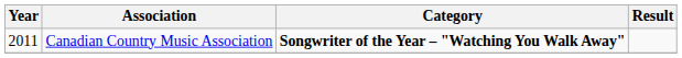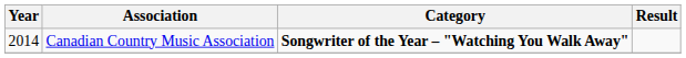 <table class="wikitable">
 <tr>
 <th>Year</th>
 <th>Association</th>
 <th>Category</th>
 <th>Result</th>
 </tr>
 <tr>
-<td>2011</td>
+<td>2014</td>
 <td><a href='#'>Canadian Country Music Association</a></td>
 <td><strong>Songwriter of the Year – "Watching You Walk Away"</strong></td>
 <td></td>
 </tr>
 <tr>
 </tr>
 </table>
